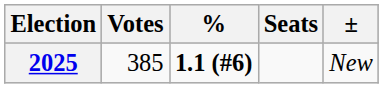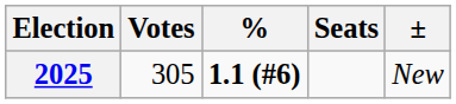 <table class=wikitable style=text-align:right>
 <tr>
 <th>Election</th>
 <th>Votes</th>
 <th>%</th>
 <th>Seats</th>
 <th>±</th>
 </tr>
 <tr>
 <th><a href='#'>2025</a></th>
-<td>385</td>
+<td>305</td>
 <td><strong>1.1 (#6)</strong></td>
 <td></td>
 <td><em>New</em></td>
 </tr>
 </table>
